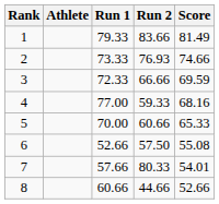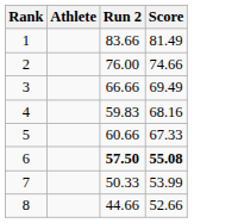 <table class="wikitable" style="text-align:center">
 <tr>
 <th>Rank</th>
 <th>Athlete</th>
-<th>Run 1</th>
 <th>Run 2</th>
 <th>Score</th>
 </tr>
 <tr>
 <td>1</td>
 <td align=left></td>
-<td>79.33</td>
 <td>83.66</td>
 <td>81.49</td>
 </tr>
 <tr>
 <td>2</td>
 <td align=left></td>
-<td>73.33</td>
-<td>76.93</td>
+<td>76.00</td>
 <td>74.66</td>
 </tr>
 <tr>
 <td>3</td>
 <td align=left></td>
-<td>72.33</td>
 <td>66.66</td>
-<td>69.59</td>
+<td>69.49</td>
 </tr>
 <tr>
 <td>4</td>
 <td align=left></td>
-<td>77.00</td>
-<td>59.33</td>
+<td>59.83</td>
 <td>68.16</td>
 </tr>
 <tr>
 <td>5</td>
 <td align=left></td>
-<td>70.00</td>
 <td>60.66</td>
-<td>65.33</td>
+<td>67.33</td>
 </tr>
 <tr>
 <td>6</td>
 <td align=left></td>
-<td>52.66</td>
-<td>57.50</td>
-<td>55.08</td>
+<td><strong>57.50</strong></td>
+<td><strong>55.08</strong></td>
 </tr>
 <tr>
 <td>7</td>
 <td align=left></td>
-<td>57.66</td>
-<td>80.33</td>
-<td>54.01</td>
+<td>50.33</td>
+<td>53.99</td>
 </tr>
 <tr>
 <td>8</td>
 <td align=left></td>
-<td>60.66</td>
 <td>44.66</td>
 <td>52.66</td>
 </tr>
 </table>
